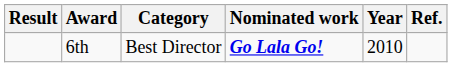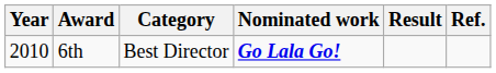 <table class="wikitable">
 <tr>
-<th>Result</th>
+<th>Year</th>
 <th>Award</th>
 <th>Category</th>
 <th>Nominated work</th>
-<th>Year</th>
+<th>Result</th>
 <th>Ref.</th>
 </tr>
 <tr>
-<td></td>
+<td>2010</td>
 <td>6th</td>
 <td>Best Director</td>
 <td><strong><em><a href='#'>Go Lala Go!</a></em></strong></td>
-<td>2010</td>
+<td></td>
 <td></td>
 </tr>
 </table>
